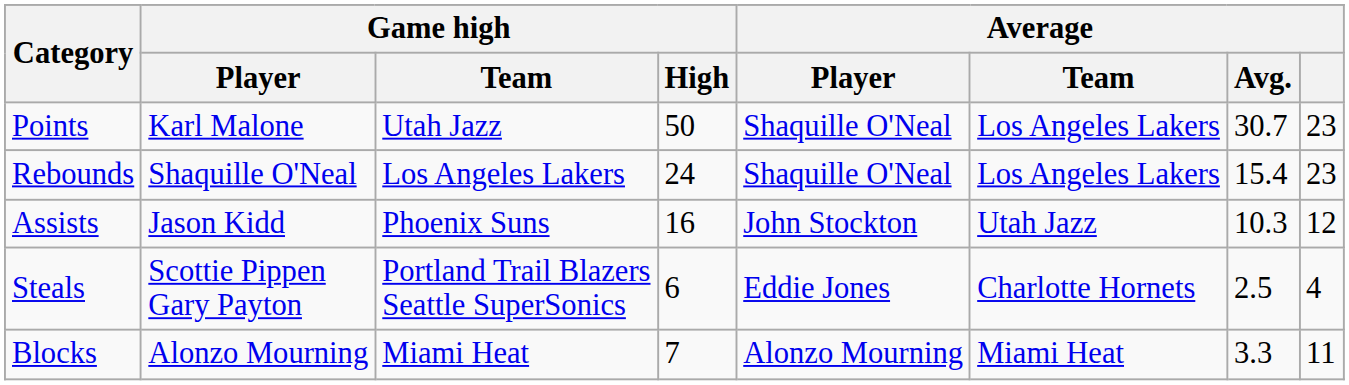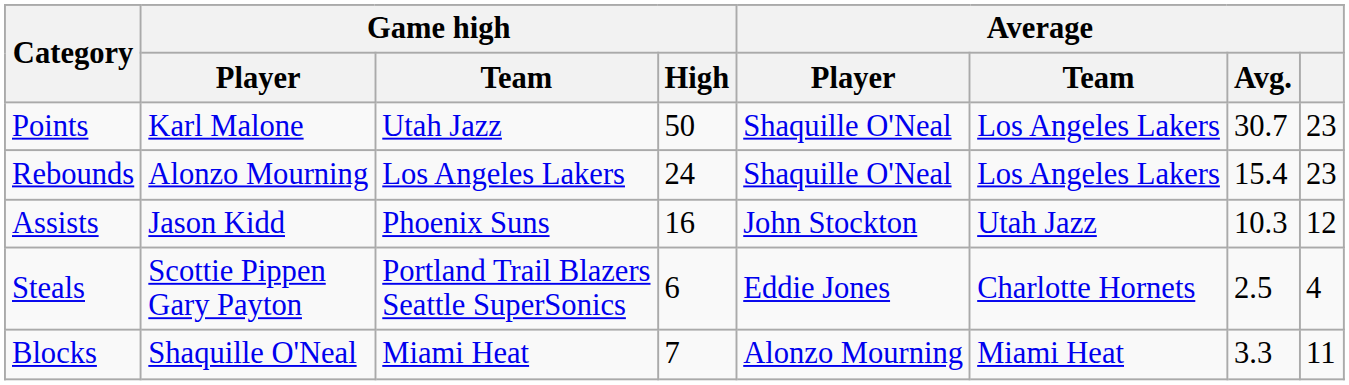 <table class=wikitable style="text-align:left;">
 <tr>
 <th rowspan=2>Category</th>
 <th colspan=3>Game high</th>
 <th colspan=4>Average</th>
 </tr>
 <tr>
 <th>Player</th>
 <th>Team</th>
 <th>High</th>
 <th>Player</th>
 <th>Team</th>
 <th>Avg.</th>
 <th></th>
 </tr>
 <tr>
 <td><a href='#'>Points</a></td>
 <td><a href='#'>Karl Malone</a></td>
 <td><a href='#'>Utah Jazz</a></td>
 <td>50</td>
 <td><a href='#'>Shaquille O'Neal</a></td>
 <td><a href='#'>Los Angeles Lakers</a></td>
 <td>30.7</td>
 <td>23</td>
 </tr>
 <tr>
 <td><a href='#'>Rebounds</a></td>
-<td><a href='#'>Shaquille O'Neal</a></td>
+<td><a href='#'>Alonzo Mourning</a></td>
 <td><a href='#'>Los Angeles Lakers</a></td>
 <td>24</td>
 <td><a href='#'>Shaquille O'Neal</a></td>
 <td><a href='#'>Los Angeles Lakers</a></td>
 <td>15.4</td>
 <td>23</td>
 </tr>
 <tr>
 <td><a href='#'>Assists</a></td>
 <td><a href='#'>Jason Kidd</a></td>
 <td><a href='#'>Phoenix Suns</a></td>
 <td>16</td>
 <td><a href='#'>John Stockton</a></td>
 <td><a href='#'>Utah Jazz</a></td>
 <td>10.3</td>
 <td>12</td>
 </tr>
 <tr>
 <td><a href='#'>Steals</a></td>
 <td><a href='#'>Scottie Pippen</a><br><a href='#'>Gary Payton</a></td>
 <td><a href='#'>Portland Trail Blazers</a><br><a href='#'>Seattle SuperSonics</a></td>
 <td>6</td>
 <td><a href='#'>Eddie Jones</a></td>
 <td><a href='#'>Charlotte Hornets</a></td>
 <td>2.5</td>
 <td>4</td>
 </tr>
 <tr>
 <td><a href='#'>Blocks</a></td>
-<td><a href='#'>Alonzo Mourning</a></td>
+<td><a href='#'>Shaquille O'Neal</a></td>
 <td><a href='#'>Miami Heat</a></td>
 <td>7</td>
 <td><a href='#'>Alonzo Mourning</a></td>
 <td><a href='#'>Miami Heat</a></td>
 <td>3.3</td>
 <td>11</td>
 </tr>
 </table>
